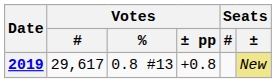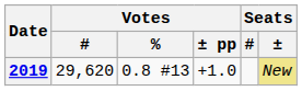 <table class="wikitable">
 <tr>
 <th rowspan="2">Date</th>
 <th colspan="3">Votes</th>
 <th colspan="2">Seats</th>
 </tr>
 <tr>
 <th>#</th>
 <th>%</th>
 <th>± pp</th>
 <th>#</th>
 <th>±</th>
 </tr>
 <tr>
 <th><a href='#'>2019</a></th>
-<td>29,617</td>
+<td>29,620</td>
 <td>0.8 #13</td>
-<td>+0.8</td>
+<td>+1.0</td>
 <td></td>
 <td style="background: khaki;"><em>New</em></td>
 </tr>
 </table>
